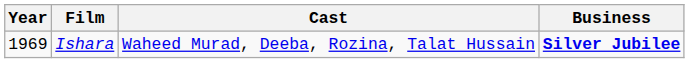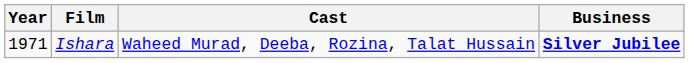 <table class="wikitable" style="margin-left:auto;margin-right:auto">
 <tr>
 <th>Year</th>
 <th>Film</th>
 <th>Cast</th>
 <th>Business</th>
 </tr>
 <tr>
-<td>1969</td>
+<td>1971</td>
 <td><em><a href='#'>Ishara</a></em></td>
 <td><a href='#'>Waheed Murad</a>, <a href='#'>Deeba</a>, <a href='#'>Rozina</a>, <a href='#'>Talat Hussain</a></td>
 <td><strong><a href='#'>Silver Jubilee</a></strong></td>
 </tr>
 </table>
